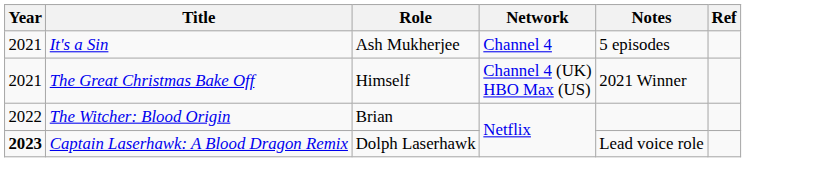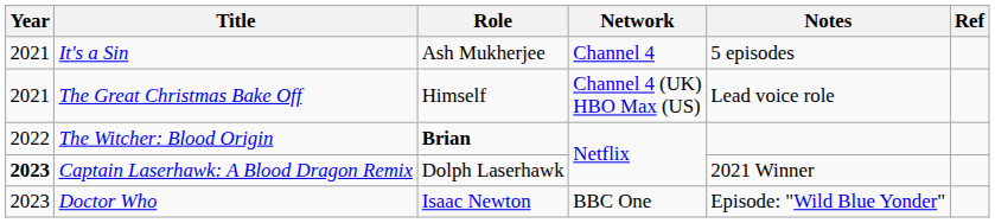 <table class="wikitable sortable">
 <tr>
 <th>Year</th>
 <th>Title</th>
 <th>Role</th>
 <th>Network</th>
 <th class=unsortable>Notes</th>
 <th class=unsortable>Ref</th>
 </tr>
 <tr>
 <td>2021</td>
 <td><em><a href='#'>It's a Sin</a></em></td>
 <td>Ash Mukherjee</td>
 <td><a href='#'>Channel 4</a></td>
 <td>5 episodes</td>
 <td></td>
 </tr>
 <tr>
 <td>2021</td>
 <td><em><a href='#'>The Great Christmas Bake Off</a></em></td>
 <td>Himself</td>
 <td><a href='#'>Channel 4</a> (UK)<br><a href='#'>HBO Max</a> (US)</td>
-<td>2021 Winner</td>
+<td>Lead voice role</td>
 <td></td>
 </tr>
 <tr>
 <td>2022</td>
 <td><em><a href='#'>The Witcher: Blood Origin</a></em></td>
-<td>Brian</td>
+<td><strong>Brian</strong></td>
 <td rowspan="2"><a href='#'>Netflix</a></td>
 <td></td>
 <td></td>
 </tr>
 <tr>
 <td><strong>2023</strong></td>
 <td><em><a href='#'>Captain Laserhawk: A Blood Dragon Remix</a></em></td>
 <td>Dolph Laserhawk</td>
-<td>Lead voice role</td>
+<td>2021 Winner</td>
+<td></td>
+</tr>
+<tr>
+<td>2023</td>
+<td><em><a href='#'>Doctor Who</a></em></td>
+<td><a href='#'>Isaac Newton</a></td>
+<td>BBC One</td>
+<td>Episode: "<a href='#'>Wild Blue Yonder</a>"</td>
 <td></td>
 </tr>
 </table>
